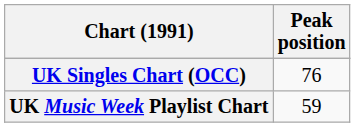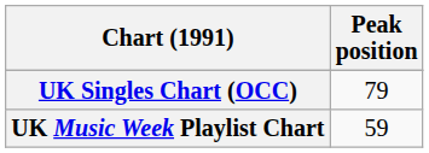 <table class="wikitable plainrowheaders" style="text-align:center">
 <tr>
 <th>Chart (1991)</th>
 <th>Peak<br>position</th>
 </tr>
 <tr>
 </tr>
 <tr>
 <th scope="row"><a href='#'>UK Singles Chart</a> (<a href='#'>OCC</a>)</th>
-<td>76</td>
+<td>79</td>
 </tr>
 <tr>
 <th scope="row">UK <em><a href='#'>Music Week</a></em> Playlist Chart</th>
 <td>59</td>
 </tr>
 </table>
